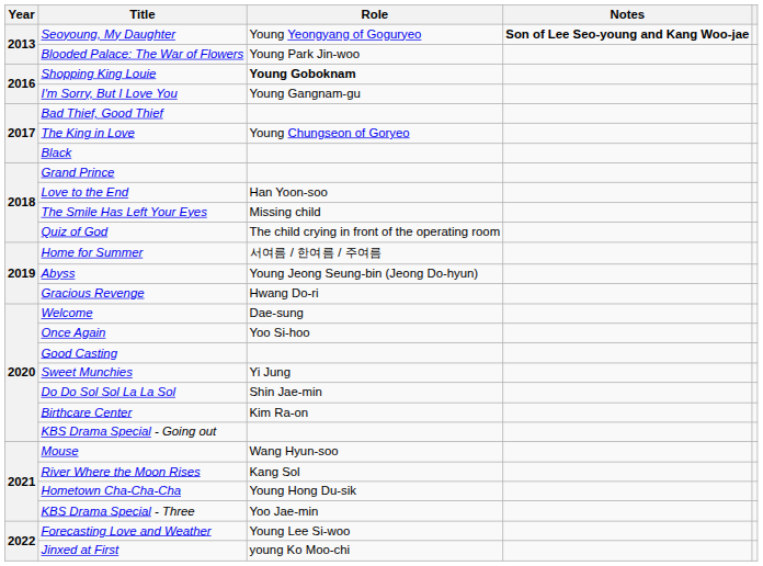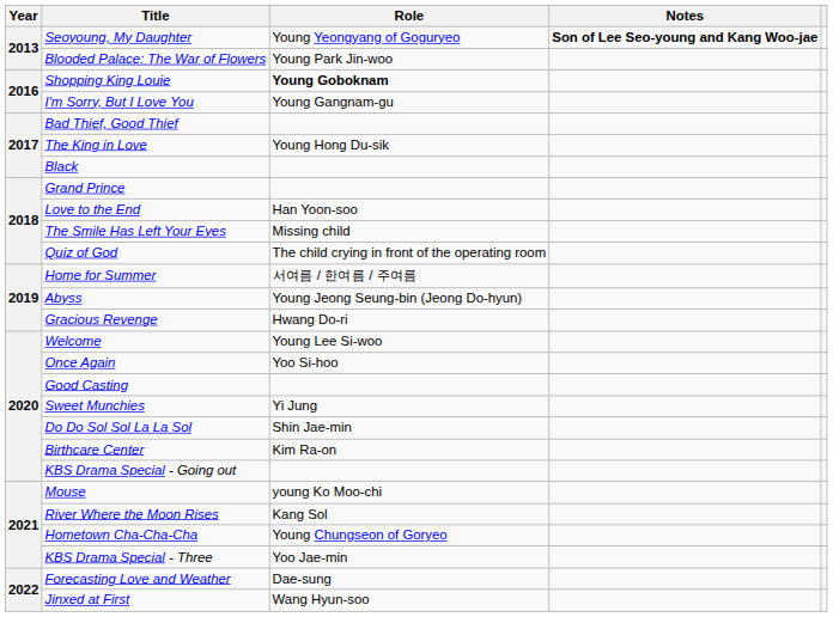 <table class="wikitable plainrowheaders sortable">
 <tr>
 <th scope="col">Year</th>
 <th scope="col">Title</th>
 <th scope="col">Role</th>
 <th scope="col">Notes</th>
 <th scope="col" class="unsortable"></th>
 </tr>
 <tr>
 <th scope="row" rowspan="2">2013</th>
 <td><em><a href='#'>Seoyoung, My Daughter</a></em></td>
 <td>Young <a href='#'>Yeongyang of Goguryeo</a></td>
 <td><strong>Son of Lee Seo-young and Kang Woo-jae</strong></td>
 <td style="text-align:center"></td>
 </tr>
 <tr>
 <td><em><a href='#'>Blooded Palace: The War of Flowers</a></em></td>
 <td>Young Park Jin-woo</td>
 <td></td>
 <td style="text-align:center"></td>
 </tr>
 <tr>
 <th scope="row" rowspan="2">2016</th>
 <td><em><a href='#'>Shopping King Louie</a></em></td>
 <td><strong>Young Goboknam</strong></td>
 <td></td>
 <td style="text-align:center"></td>
 </tr>
 <tr>
 <td><em><a href='#'>I'm Sorry, But I Love You</a></em></td>
 <td>Young Gangnam-gu</td>
 <td></td>
 <td style="text-align:center"></td>
 </tr>
 <tr>
 <th scope="row" rowspan="3">2017</th>
 <td><em><a href='#'>Bad Thief, Good Thief</a></em></td>
 <td></td>
 <td></td>
 <td style="text-align:center"></td>
 </tr>
 <tr>
 <td><em><a href='#'>The King in Love</a></em></td>
-<td>Young <a href='#'>Chungseon of Goryeo</a></td>
+<td>Young Hong Du-sik</td>
 <td></td>
 <td style="text-align:center"></td>
 </tr>
 <tr>
 <td><em><a href='#'>Black</a></em></td>
 <td></td>
 <td></td>
 <td style="text-align:center"></td>
 </tr>
 <tr>
 <th scope="row" rowspan="4">2018</th>
 <td><em><a href='#'>Grand Prince</a></em></td>
 <td></td>
 <td></td>
 <td style="text-align:center"></td>
 </tr>
 <tr>
 <td><em><a href='#'>Love to the End</a></em></td>
 <td>Han Yoon-soo</td>
 <td></td>
 <td style="text-align:center"></td>
 </tr>
 <tr>
 <td><em><a href='#'>The Smile Has Left Your Eyes</a></em></td>
 <td>Missing child</td>
 <td></td>
 <td style="text-align:center"></td>
 </tr>
 <tr>
 <td><em><a href='#'>Quiz of God</a></em></td>
 <td>The child crying in front of the operating room</td>
 <td></td>
 <td style="text-align:center"></td>
 </tr>
 <tr>
 <th scope="row" rowspan="3">2019</th>
 <td><em><a href='#'>Home for Summer</a></em></td>
 <td>서여름 / 한여름 / 주여름</td>
 <td></td>
 <td style="text-align:center"></td>
 </tr>
 <tr>
 <td><em><a href='#'>Abyss</a></em></td>
 <td>Young Jeong Seung-bin (Jeong Do-hyun)</td>
 <td></td>
 <td style="text-align:center"></td>
 </tr>
 <tr>
 <td><em><a href='#'>Gracious Revenge</a></em></td>
 <td>Hwang Do-ri</td>
 <td></td>
 <td style="text-align:center"></td>
 </tr>
 <tr>
 <th scope="row" rowspan="7">2020</th>
 <td><em><a href='#'>Welcome</a></em></td>
-<td>Dae-sung</td>
+<td>Young Lee Si-woo</td>
 <td></td>
 <td style="text-align:center"></td>
 </tr>
 <tr>
 <td><em><a href='#'>Once Again</a></em></td>
 <td>Yoo Si-hoo</td>
 <td></td>
 <td style="text-align:center"></td>
 </tr>
 <tr>
 <td><em><a href='#'>Good Casting</a></em></td>
 <td></td>
 <td></td>
 <td style="text-align:center"></td>
 </tr>
 <tr>
 <td><em><a href='#'>Sweet Munchies</a></em></td>
 <td>Yi Jung</td>
 <td></td>
 <td style="text-align:center"></td>
 </tr>
 <tr>
 <td><em><a href='#'>Do Do Sol Sol La La Sol</a></em></td>
 <td>Shin Jae-min</td>
 <td></td>
 <td style="text-align:center"></td>
 </tr>
 <tr>
 <td><em><a href='#'>Birthcare Center</a></em></td>
 <td>Kim Ra-on</td>
 <td></td>
 <td style="text-align:center"></td>
 </tr>
 <tr>
 <td><em><a href='#'>KBS Drama Special</a> - Going out</em></td>
 <td></td>
 <td></td>
 <td style="text-align:center"></td>
 </tr>
 <tr>
 <th scope="row" rowspan="4">2021</th>
 <td><em><a href='#'>Mouse</a></em></td>
-<td>Wang Hyun-soo</td>
+<td>young Ko Moo-chi</td>
 <td></td>
 <td style="text-align:center"></td>
 </tr>
 <tr>
 <td><em><a href='#'>River Where the Moon Rises</a></em></td>
 <td>Kang Sol</td>
 <td></td>
 <td style="text-align:center"></td>
 </tr>
 <tr>
 <td><em><a href='#'>Hometown Cha-Cha-Cha</a></em></td>
-<td>Young Hong Du-sik</td>
+<td>Young <a href='#'>Chungseon of Goryeo</a></td>
 <td></td>
 <td style="text-align:center"></td>
 </tr>
 <tr>
 <td><em><a href='#'>KBS Drama Special</a> - Three</em></td>
 <td>Yoo Jae-min</td>
 <td></td>
 <td style="text-align:center"></td>
 </tr>
 <tr>
 <th scope="row" rowspan="2">2022</th>
 <td><em><a href='#'>Forecasting Love and Weather</a></em></td>
-<td>Young Lee Si-woo</td>
+<td>Dae-sung</td>
 <td></td>
 <td style="text-align:center"></td>
 </tr>
 <tr>
 <td><em><a href='#'>Jinxed at First</a></em></td>
-<td>young Ko Moo-chi</td>
+<td>Wang Hyun-soo</td>
 <td></td>
 <td style="text-align:center"></td>
 </tr>
 </table>
